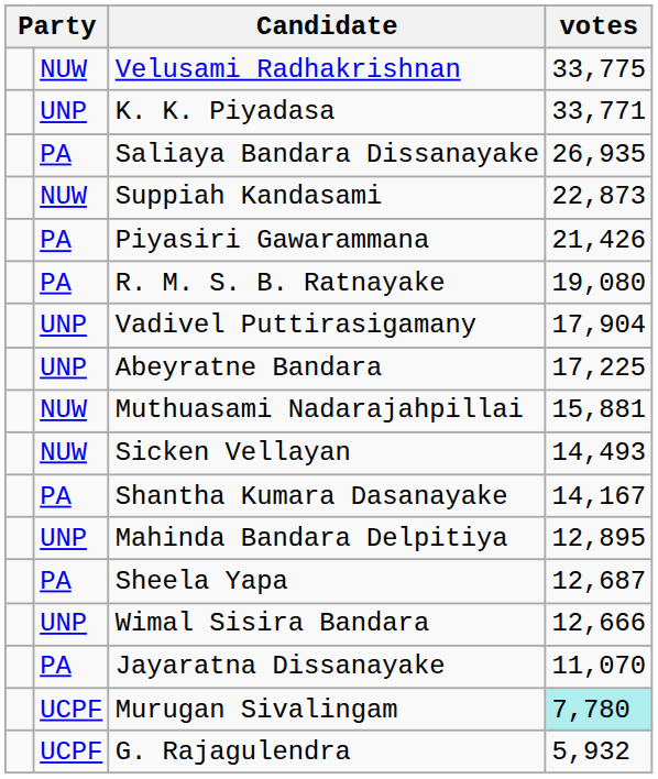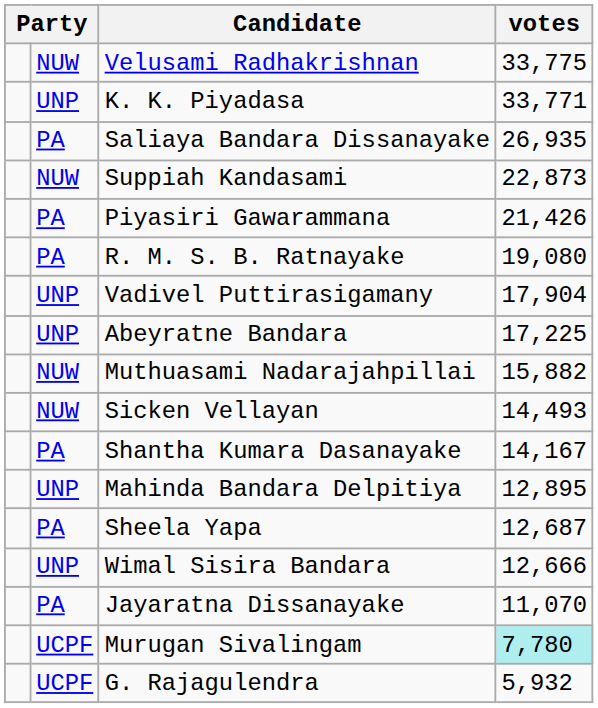 <table class="wikitable sortable mw-collapsible">
 <tr>
 <th colspan="2">Party</th>
 <th>Candidate</th>
 <th>votes</th>
 </tr>
 <tr>
 <td bgcolor=> </td>
 <td align=left><a href='#'>NUW</a></td>
 <td><a href='#'>Velusami Radhakrishnan</a></td>
 <td>33,775</td>
 </tr>
 <tr>
 <td bgcolor=> </td>
 <td align=left><a href='#'>UNP</a></td>
 <td>K. K. Piyadasa</td>
 <td>33,771</td>
 </tr>
 <tr>
 <td bgcolor=> </td>
 <td align=left><a href='#'>PA</a></td>
 <td>Saliaya Bandara Dissanayake</td>
 <td>26,935</td>
 </tr>
 <tr>
 <td bgcolor=> </td>
 <td align=left><a href='#'>NUW</a></td>
 <td>Suppiah Kandasami</td>
 <td>22,873</td>
 </tr>
 <tr>
 <td bgcolor=> </td>
 <td align=left><a href='#'>PA</a></td>
 <td>Piyasiri Gawarammana</td>
 <td>21,426</td>
 </tr>
 <tr>
 <td bgcolor=> </td>
 <td align=left><a href='#'>PA</a></td>
 <td>R. M. S. B. Ratnayake</td>
 <td>19,080</td>
 </tr>
 <tr>
 <td bgcolor=> </td>
 <td align=left><a href='#'>UNP</a></td>
 <td>Vadivel Puttirasigamany</td>
 <td>17,904</td>
 </tr>
 <tr>
 <td bgcolor=> </td>
 <td align=left><a href='#'>UNP</a></td>
 <td>Abeyratne Bandara</td>
 <td>17,225</td>
 </tr>
 <tr>
 <td bgcolor=> </td>
 <td align=left><a href='#'>NUW</a></td>
 <td>Muthuasami Nadarajahpillai</td>
-<td>15,881</td>
+<td>15,882</td>
 </tr>
 <tr>
 <td bgcolor=> </td>
 <td align=left><a href='#'>NUW</a></td>
 <td>Sicken Vellayan</td>
 <td>14,493</td>
 </tr>
 <tr>
 <td bgcolor=> </td>
 <td align=left><a href='#'>PA</a></td>
 <td>Shantha Kumara Dasanayake</td>
 <td>14,167</td>
 </tr>
 <tr>
 <td bgcolor=> </td>
 <td align=left><a href='#'>UNP</a></td>
 <td>Mahinda Bandara Delpitiya</td>
 <td>12,895</td>
 </tr>
 <tr>
 <td bgcolor=> </td>
 <td align=left><a href='#'>PA</a></td>
 <td>Sheela Yapa</td>
 <td>12,687</td>
 </tr>
 <tr>
 <td bgcolor=> </td>
 <td align=left><a href='#'>UNP</a></td>
 <td>Wimal Sisira Bandara</td>
 <td>12,666</td>
 </tr>
 <tr>
 <td bgcolor=> </td>
 <td align=left><a href='#'>PA</a></td>
 <td>Jayaratna Dissanayake</td>
 <td>11,070</td>
 </tr>
 <tr>
 <td bgcolor=> </td>
 <td align=left><a href='#'>UCPF</a></td>
 <td>Murugan Sivalingam</td>
 <td style="background: paleturquoise;">7,780</td>
 </tr>
 <tr>
 <td bgcolor=> </td>
 <td align=left><a href='#'>UCPF</a></td>
 <td>G. Rajagulendra</td>
 <td>5,932</td>
 </tr>
 </table>
